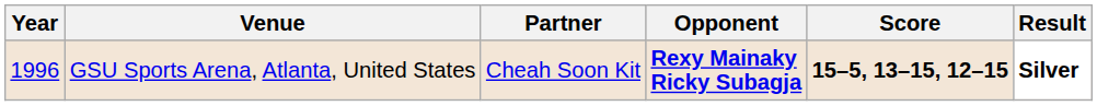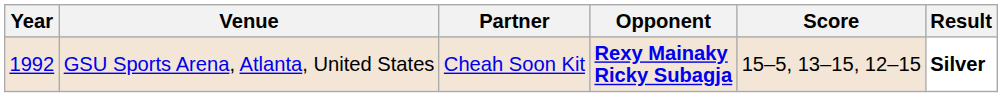 <table class="sortable wikitable" style="font-size: 90%;">
 <tr>
 <th>Year</th>
 <th>Venue</th>
 <th>Partner</th>
 <th>Opponent</th>
 <th>Score</th>
 <th>Result</th>
 </tr>
 <tr style="background:#F3E6D7">
-<td align="center"><a href='#'>1996</a></td>
+<td align="center"><a href='#'>1992</a></td>
 <td align="left"><a href='#'>GSU Sports Arena</a>, <a href='#'>Atlanta</a>, United States</td>
 <td align="left"> <a href='#'>Cheah Soon Kit</a></td>
 <td align="left"><strong> <a href='#'>Rexy Mainaky</a> <br>  <a href='#'>Ricky Subagja</a></strong></td>
-<td align="left"><strong>15–5, 13–15, 12–15</strong></td>
+<td align="left">15–5, 13–15, 12–15</td>
 <td style="text-align:left; background:white"> <strong>Silver</strong></td>
 </tr>
 </table>
